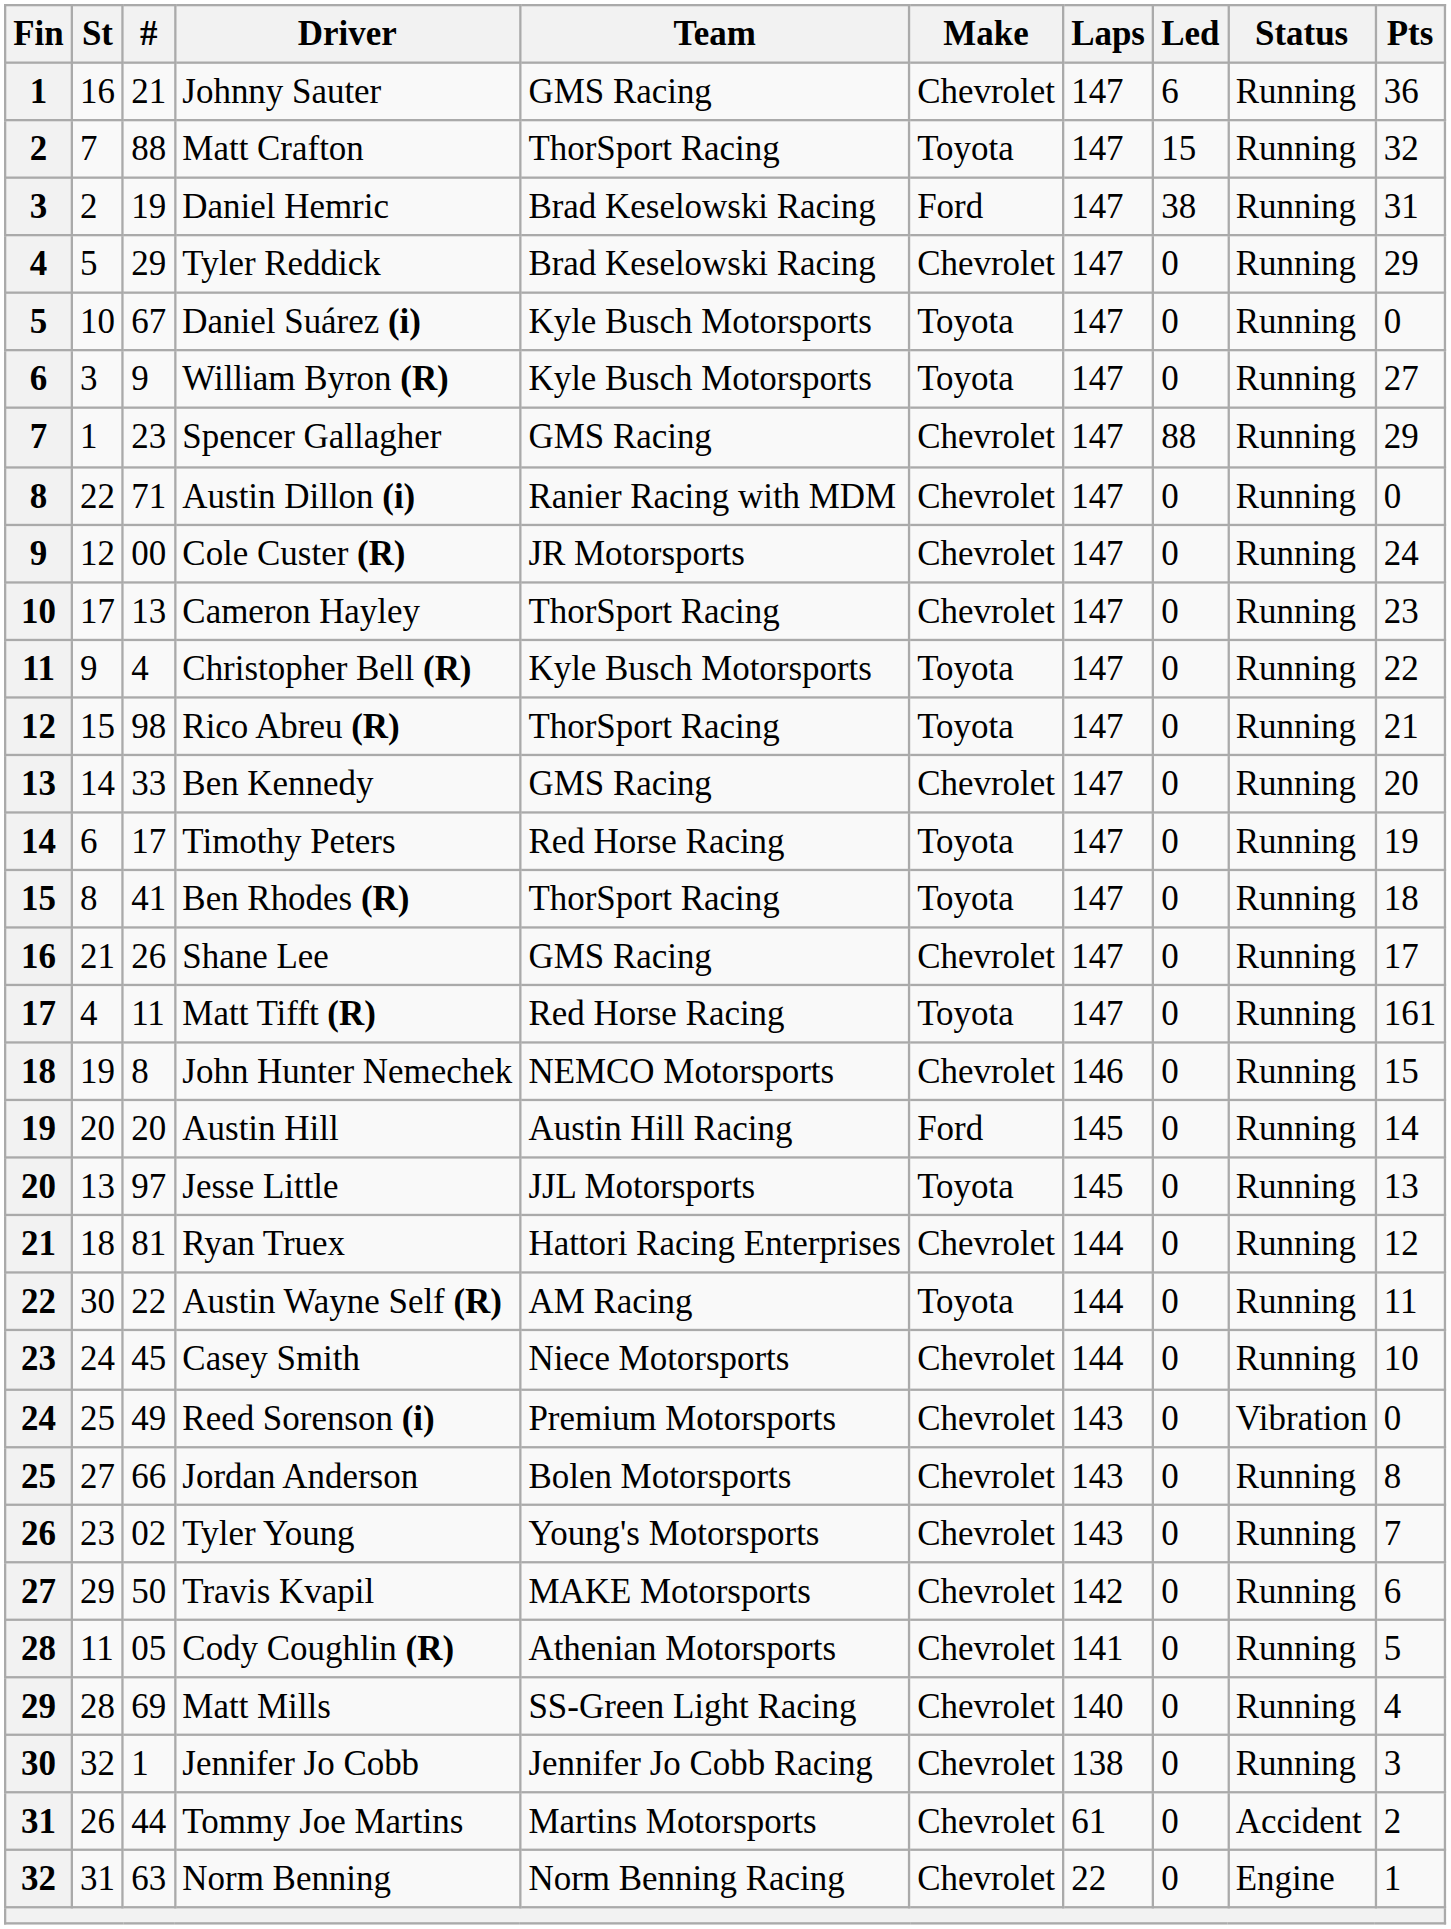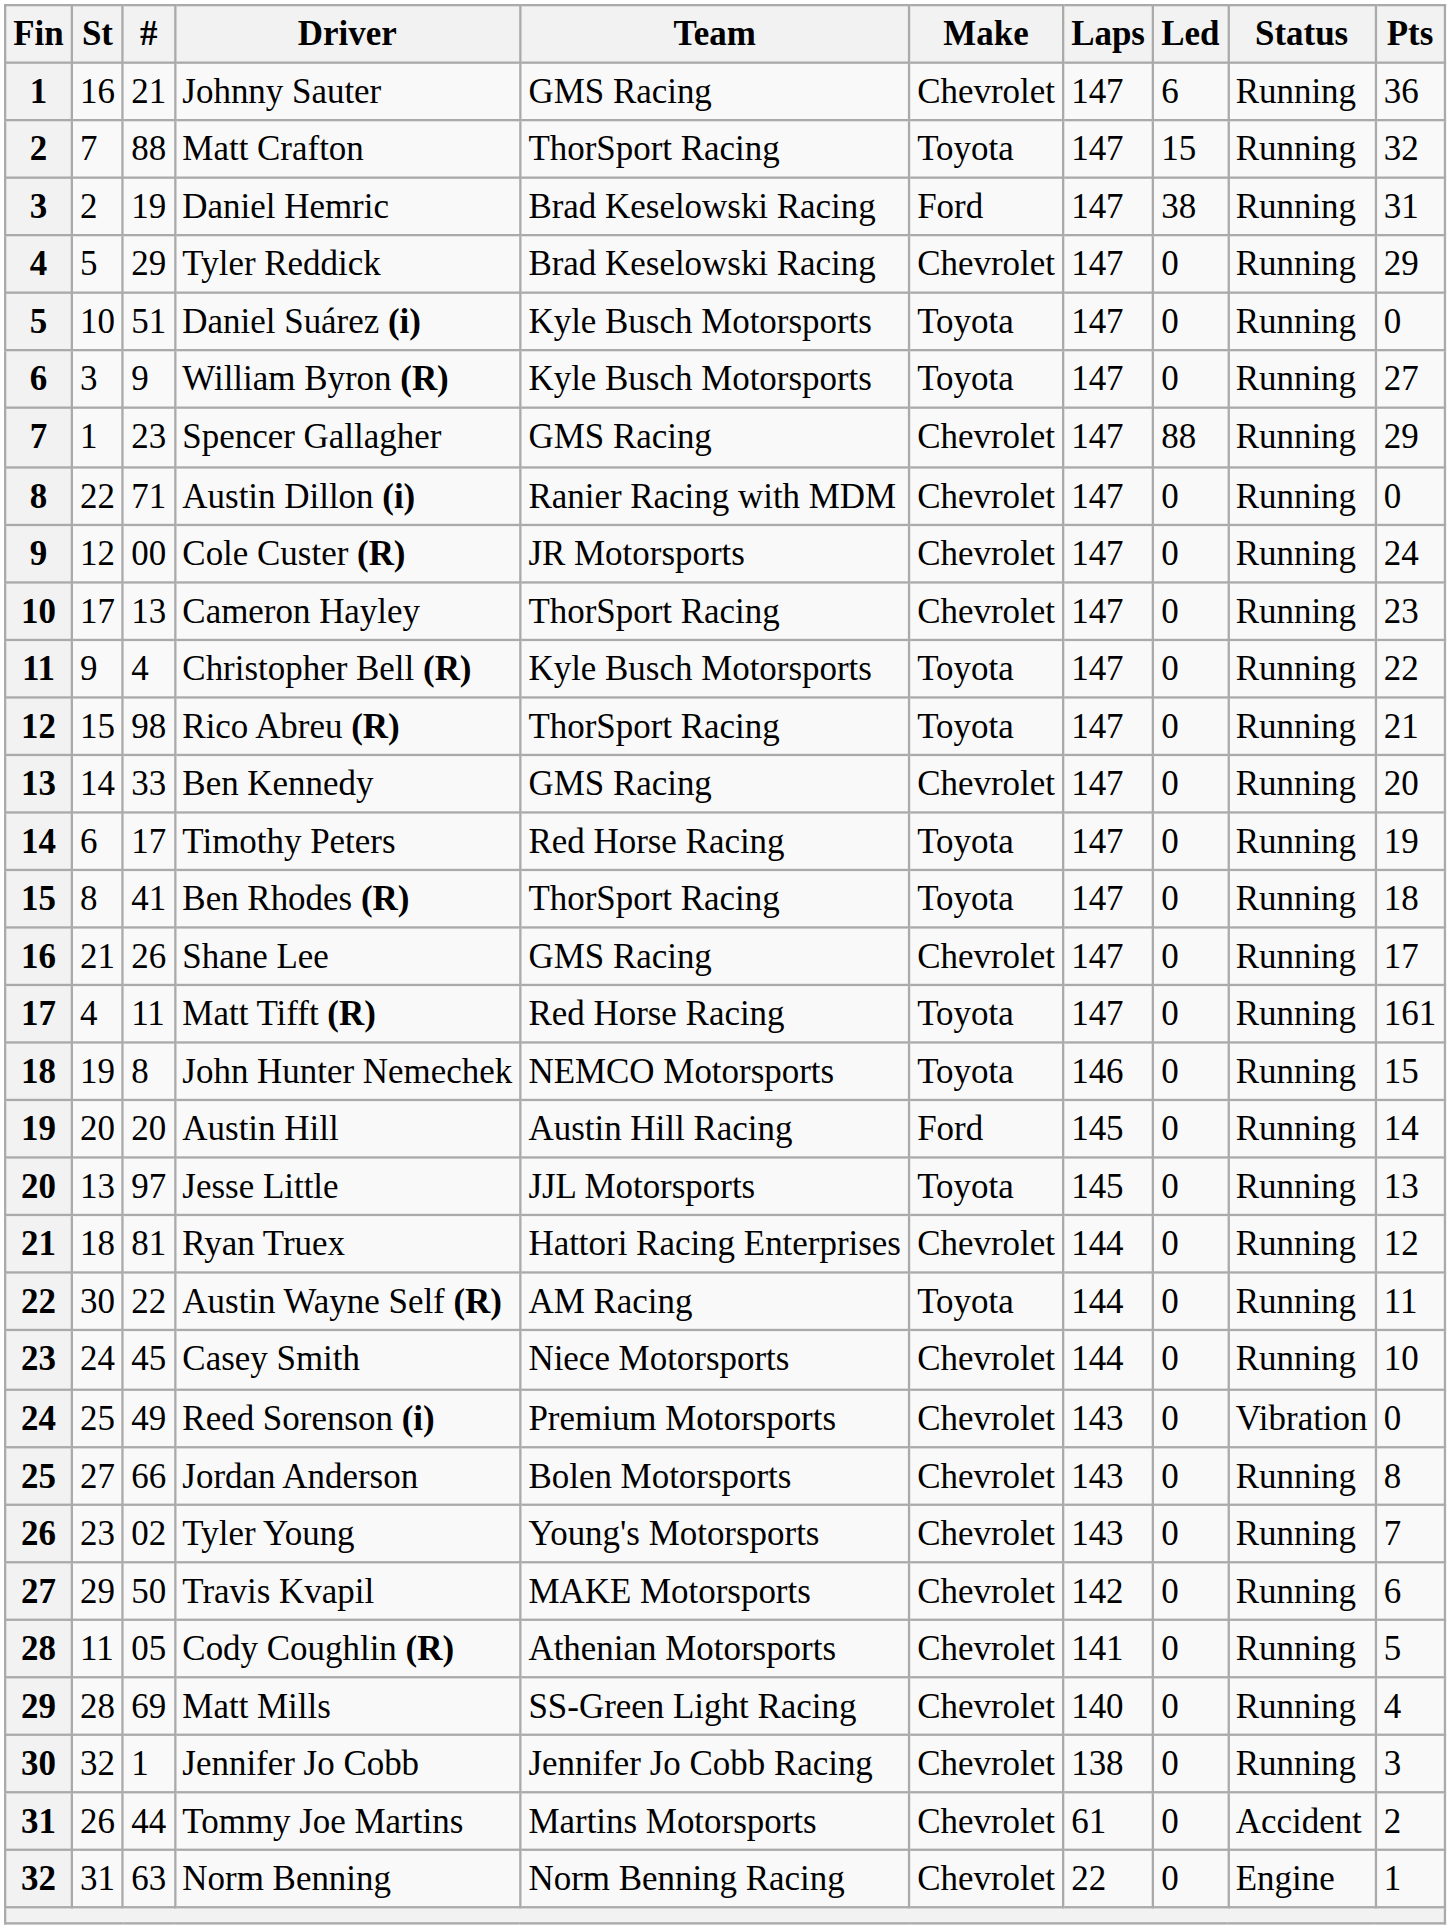 <table class="wikitable" style="font-size:95%">
 <tr>
 <th>Fin</th>
 <th>St</th>
 <th>#</th>
 <th>Driver</th>
 <th>Team</th>
 <th>Make</th>
 <th>Laps</th>
 <th>Led</th>
 <th>Status</th>
 <th>Pts</th>
 </tr>
 <tr>
 <th>1</th>
 <td>16</td>
 <td>21</td>
 <td>Johnny Sauter</td>
 <td>GMS Racing</td>
 <td>Chevrolet</td>
 <td>147</td>
 <td>6</td>
 <td>Running</td>
 <td>36</td>
 </tr>
 <tr>
 <th>2</th>
 <td>7</td>
 <td>88</td>
 <td>Matt Crafton</td>
 <td>ThorSport Racing</td>
 <td>Toyota</td>
 <td>147</td>
 <td>15</td>
 <td>Running</td>
 <td>32</td>
 </tr>
 <tr>
 <th>3</th>
 <td>2</td>
 <td>19</td>
 <td>Daniel Hemric</td>
 <td>Brad Keselowski Racing</td>
 <td>Ford</td>
 <td>147</td>
 <td>38</td>
 <td>Running</td>
 <td>31</td>
 </tr>
 <tr>
 <th>4</th>
 <td>5</td>
 <td>29</td>
 <td>Tyler Reddick</td>
 <td>Brad Keselowski Racing</td>
 <td>Chevrolet</td>
 <td>147</td>
 <td>0</td>
 <td>Running</td>
 <td>29</td>
 </tr>
 <tr>
 <th>5</th>
 <td>10</td>
-<td>67</td>
+<td>51</td>
 <td>Daniel Suárez <strong>(i)</strong></td>
 <td>Kyle Busch Motorsports</td>
 <td>Toyota</td>
 <td>147</td>
 <td>0</td>
 <td>Running</td>
 <td>0</td>
 </tr>
 <tr>
 <th>6</th>
 <td>3</td>
 <td>9</td>
 <td>William Byron <strong>(R)</strong></td>
 <td>Kyle Busch Motorsports</td>
 <td>Toyota</td>
 <td>147</td>
 <td>0</td>
 <td>Running</td>
 <td>27</td>
 </tr>
 <tr>
 <th>7</th>
 <td>1</td>
 <td>23</td>
 <td>Spencer Gallagher</td>
 <td>GMS Racing</td>
 <td>Chevrolet</td>
 <td>147</td>
 <td>88</td>
 <td>Running</td>
 <td>29</td>
 </tr>
 <tr>
 <th>8</th>
 <td>22</td>
 <td>71</td>
 <td>Austin Dillon <strong>(i)</strong></td>
 <td>Ranier Racing with MDM</td>
 <td>Chevrolet</td>
 <td>147</td>
 <td>0</td>
 <td>Running</td>
 <td>0</td>
 </tr>
 <tr>
 <th>9</th>
 <td>12</td>
 <td>00</td>
 <td>Cole Custer <strong>(R)</strong></td>
 <td>JR Motorsports</td>
 <td>Chevrolet</td>
 <td>147</td>
 <td>0</td>
 <td>Running</td>
 <td>24</td>
 </tr>
 <tr>
 <th>10</th>
 <td>17</td>
 <td>13</td>
 <td>Cameron Hayley</td>
 <td>ThorSport Racing</td>
 <td>Chevrolet</td>
 <td>147</td>
 <td>0</td>
 <td>Running</td>
 <td>23</td>
 </tr>
 <tr>
 <th>11</th>
 <td>9</td>
 <td>4</td>
 <td>Christopher Bell <strong>(R)</strong></td>
 <td>Kyle Busch Motorsports</td>
 <td>Toyota</td>
 <td>147</td>
 <td>0</td>
 <td>Running</td>
 <td>22</td>
 </tr>
 <tr>
 <th>12</th>
 <td>15</td>
 <td>98</td>
 <td>Rico Abreu <strong>(R)</strong></td>
 <td>ThorSport Racing</td>
 <td>Toyota</td>
 <td>147</td>
 <td>0</td>
 <td>Running</td>
 <td>21</td>
 </tr>
 <tr>
 <th>13</th>
 <td>14</td>
 <td>33</td>
 <td>Ben Kennedy</td>
 <td>GMS Racing</td>
 <td>Chevrolet</td>
 <td>147</td>
 <td>0</td>
 <td>Running</td>
 <td>20</td>
 </tr>
 <tr>
 <th>14</th>
 <td>6</td>
 <td>17</td>
 <td>Timothy Peters</td>
 <td>Red Horse Racing</td>
 <td>Toyota</td>
 <td>147</td>
 <td>0</td>
 <td>Running</td>
 <td>19</td>
 </tr>
 <tr>
 <th>15</th>
 <td>8</td>
 <td>41</td>
 <td>Ben Rhodes <strong>(R)</strong></td>
 <td>ThorSport Racing</td>
 <td>Toyota</td>
 <td>147</td>
 <td>0</td>
 <td>Running</td>
 <td>18</td>
 </tr>
 <tr>
 <th>16</th>
 <td>21</td>
 <td>26</td>
 <td>Shane Lee</td>
 <td>GMS Racing</td>
 <td>Chevrolet</td>
 <td>147</td>
 <td>0</td>
 <td>Running</td>
 <td>17</td>
 </tr>
 <tr>
 <th>17</th>
 <td>4</td>
 <td>11</td>
 <td>Matt Tifft <strong>(R)</strong></td>
 <td>Red Horse Racing</td>
 <td>Toyota</td>
 <td>147</td>
 <td>0</td>
 <td>Running</td>
 <td>161</td>
 </tr>
 <tr>
 <th>18</th>
 <td>19</td>
 <td>8</td>
 <td>John Hunter Nemechek</td>
 <td>NEMCO Motorsports</td>
-<td>Chevrolet</td>
+<td>Toyota</td>
 <td>146</td>
 <td>0</td>
 <td>Running</td>
 <td>15</td>
 </tr>
 <tr>
 <th>19</th>
 <td>20</td>
 <td>20</td>
 <td>Austin Hill</td>
 <td>Austin Hill Racing</td>
 <td>Ford</td>
 <td>145</td>
 <td>0</td>
 <td>Running</td>
 <td>14</td>
 </tr>
 <tr>
 <th>20</th>
 <td>13</td>
 <td>97</td>
 <td>Jesse Little</td>
 <td>JJL Motorsports</td>
 <td>Toyota</td>
 <td>145</td>
 <td>0</td>
 <td>Running</td>
 <td>13</td>
 </tr>
 <tr>
 <th>21</th>
 <td>18</td>
 <td>81</td>
 <td>Ryan Truex</td>
 <td>Hattori Racing Enterprises</td>
 <td>Chevrolet</td>
 <td>144</td>
 <td>0</td>
 <td>Running</td>
 <td>12</td>
 </tr>
 <tr>
 <th>22</th>
 <td>30</td>
 <td>22</td>
 <td>Austin Wayne Self <strong>(R)</strong></td>
 <td>AM Racing</td>
 <td>Toyota</td>
 <td>144</td>
 <td>0</td>
 <td>Running</td>
 <td>11</td>
 </tr>
 <tr>
 <th>23</th>
 <td>24</td>
 <td>45</td>
 <td>Casey Smith</td>
 <td>Niece Motorsports</td>
 <td>Chevrolet</td>
 <td>144</td>
 <td>0</td>
 <td>Running</td>
 <td>10</td>
 </tr>
 <tr>
 <th>24</th>
 <td>25</td>
 <td>49</td>
 <td>Reed Sorenson <strong>(i)</strong></td>
 <td>Premium Motorsports</td>
 <td>Chevrolet</td>
 <td>143</td>
 <td>0</td>
 <td>Vibration</td>
 <td>0</td>
 </tr>
 <tr>
 <th>25</th>
 <td>27</td>
 <td>66</td>
 <td>Jordan Anderson</td>
 <td>Bolen Motorsports</td>
 <td>Chevrolet</td>
 <td>143</td>
 <td>0</td>
 <td>Running</td>
 <td>8</td>
 </tr>
 <tr>
 <th>26</th>
 <td>23</td>
 <td>02</td>
 <td>Tyler Young</td>
 <td>Young's Motorsports</td>
 <td>Chevrolet</td>
 <td>143</td>
 <td>0</td>
 <td>Running</td>
 <td>7</td>
 </tr>
 <tr>
 <th>27</th>
 <td>29</td>
 <td>50</td>
 <td>Travis Kvapil</td>
 <td>MAKE Motorsports</td>
 <td>Chevrolet</td>
 <td>142</td>
 <td>0</td>
 <td>Running</td>
 <td>6</td>
 </tr>
 <tr>
 <th>28</th>
 <td>11</td>
 <td>05</td>
 <td>Cody Coughlin <strong>(R)</strong></td>
 <td>Athenian Motorsports</td>
 <td>Chevrolet</td>
 <td>141</td>
 <td>0</td>
 <td>Running</td>
 <td>5</td>
 </tr>
 <tr>
 <th>29</th>
 <td>28</td>
 <td>69</td>
 <td>Matt Mills</td>
 <td>SS-Green Light Racing</td>
 <td>Chevrolet</td>
 <td>140</td>
 <td>0</td>
 <td>Running</td>
 <td>4</td>
 </tr>
 <tr>
 <th>30</th>
 <td>32</td>
 <td>1</td>
 <td>Jennifer Jo Cobb</td>
 <td>Jennifer Jo Cobb Racing</td>
 <td>Chevrolet</td>
 <td>138</td>
 <td>0</td>
 <td>Running</td>
 <td>3</td>
 </tr>
 <tr>
 <th>31</th>
 <td>26</td>
 <td>44</td>
 <td>Tommy Joe Martins</td>
 <td>Martins Motorsports</td>
 <td>Chevrolet</td>
 <td>61</td>
 <td>0</td>
 <td>Accident</td>
 <td>2</td>
 </tr>
 <tr>
 <th>32</th>
 <td>31</td>
 <td>63</td>
 <td>Norm Benning</td>
 <td>Norm Benning Racing</td>
 <td>Chevrolet</td>
 <td>22</td>
 <td>0</td>
 <td>Engine</td>
 <td>1</td>
 </tr>
 <tr>
 <th colspan="10"></th>
 </tr>
 </table>
